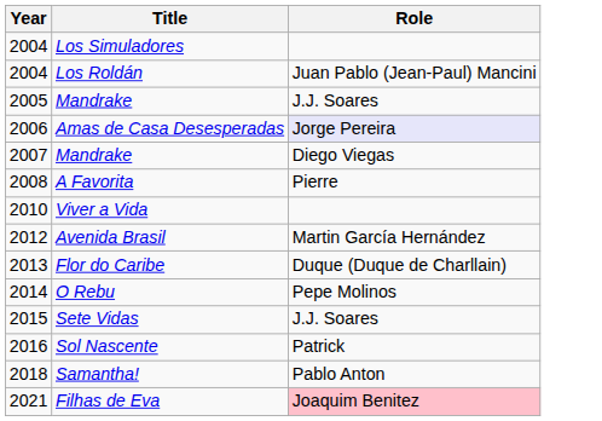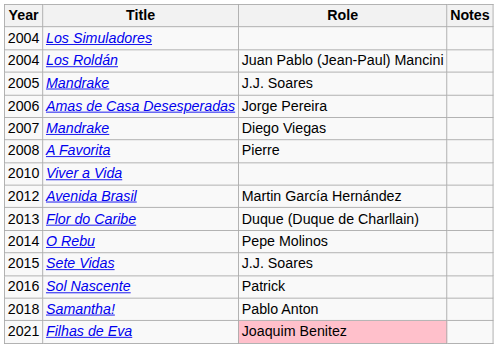 <table class="wikitable sortable">
 <tr>
 <th>Year</th>
 <th>Title</th>
 <th>Role</th>
+<th class="unsortable">Notes</th>
 </tr>
 <tr>
 <td>2004</td>
 <td><em><a href='#'>Los Simuladores</a></em></td>
+<td></td>
 <td></td>
 </tr>
 <tr>
 <td>2004</td>
 <td><em><a href='#'>Los Roldán</a></em></td>
 <td>Juan Pablo (Jean-Paul) Mancini</td>
+<td></td>
 </tr>
 <tr>
 <td>2005</td>
 <td><em><a href='#'>Mandrake</a></em></td>
 <td>J.J. Soares</td>
+<td></td>
 </tr>
 <tr>
 <td>2006</td>
 <td><em><a href='#'>Amas de Casa Desesperadas</a></em></td>
-<td style="background: lavender;">Jorge Pereira</td>
+<td>Jorge Pereira</td>
+<td></td>
 </tr>
 <tr>
 <td>2007</td>
 <td><em><a href='#'>Mandrake</a></em></td>
 <td>Diego Viegas</td>
+<td></td>
 </tr>
 <tr>
 <td>2008</td>
 <td><em><a href='#'>A Favorita</a></em></td>
 <td>Pierre</td>
+<td></td>
 </tr>
 <tr>
 <td>2010</td>
 <td><em><a href='#'>Viver a Vida</a></em></td>
+<td></td>
 <td></td>
 </tr>
 <tr>
 <td>2012</td>
 <td><em><a href='#'>Avenida Brasil</a></em></td>
 <td>Martin García Hernández</td>
+<td></td>
 </tr>
 <tr>
 <td>2013</td>
 <td><em><a href='#'>Flor do Caribe</a></em></td>
 <td>Duque (Duque de Charllain)</td>
+<td></td>
 </tr>
 <tr>
 <td>2014</td>
 <td><em><a href='#'>O Rebu</a></em></td>
 <td>Pepe Molinos</td>
+<td></td>
 </tr>
 <tr>
 <td>2015</td>
 <td><em><a href='#'>Sete Vidas</a></em></td>
 <td>J.J. Soares</td>
+<td></td>
 </tr>
 <tr>
 <td>2016</td>
 <td><em><a href='#'>Sol Nascente</a></em></td>
 <td>Patrick</td>
+<td></td>
 </tr>
 <tr>
 <td>2018</td>
 <td><em><a href='#'>Samantha!</a></em></td>
 <td>Pablo Anton</td>
+<td></td>
 </tr>
 <tr>
 <td>2021</td>
 <td><em><a href='#'>Filhas de Eva</a></em></td>
 <td style="background: pink;">Joaquim Benitez</td>
+<td></td>
 </tr>
 </table>
